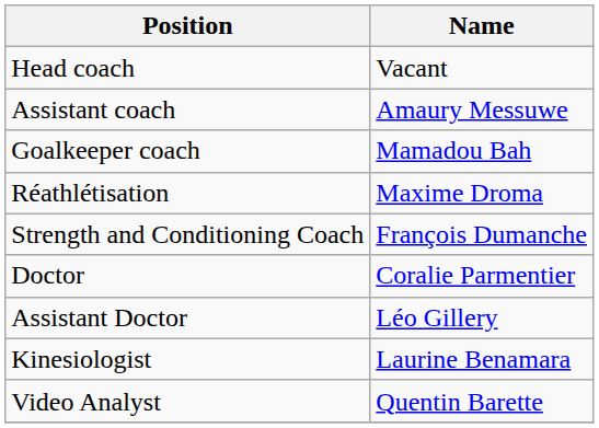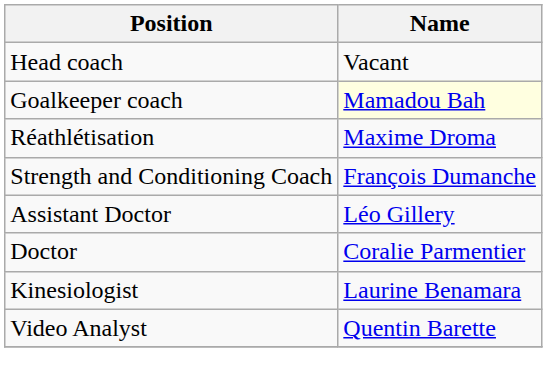 <table class="wikitable">
 <tr>
 <th>Position</th>
 <th>Name</th>
 </tr>
 <tr>
 <td>Head coach</td>
 <td> Vacant</td>
 </tr>
 <tr>
-<td>Assistant coach</td>
-<td> <a href='#'>Amaury Messuwe</a></td>
-</tr>
-<tr>
 <td>Goalkeeper coach</td>
-<td> <a href='#'>Mamadou Bah</a></td>
+<td style="background: lightyellow;"> <a href='#'>Mamadou Bah</a></td>
 </tr>
 <tr>
 <td>Réathlétisation</td>
 <td> <a href='#'>Maxime Droma</a></td>
 </tr>
 <tr>
 <td>Strength and Conditioning Coach</td>
 <td> <a href='#'>François Dumanche</a></td>
 </tr>
 <tr>
+<td>Assistant Doctor</td>
+<td> <a href='#'>Léo Gillery</a></td>
+</tr>
+<tr>
 <td>Doctor</td>
 <td> <a href='#'>Coralie Parmentier</a></td>
-</tr>
-<tr>
-<td>Assistant Doctor</td>
-<td> <a href='#'>Léo Gillery</a></td>
 </tr>
 <tr>
 <td>Kinesiologist</td>
 <td> <a href='#'>Laurine Benamara</a></td>
 </tr>
 <tr>
 <td>Video Analyst</td>
 <td> <a href='#'>Quentin Barette</a></td>
 </tr>
 <tr>
 </tr>
 </table>
